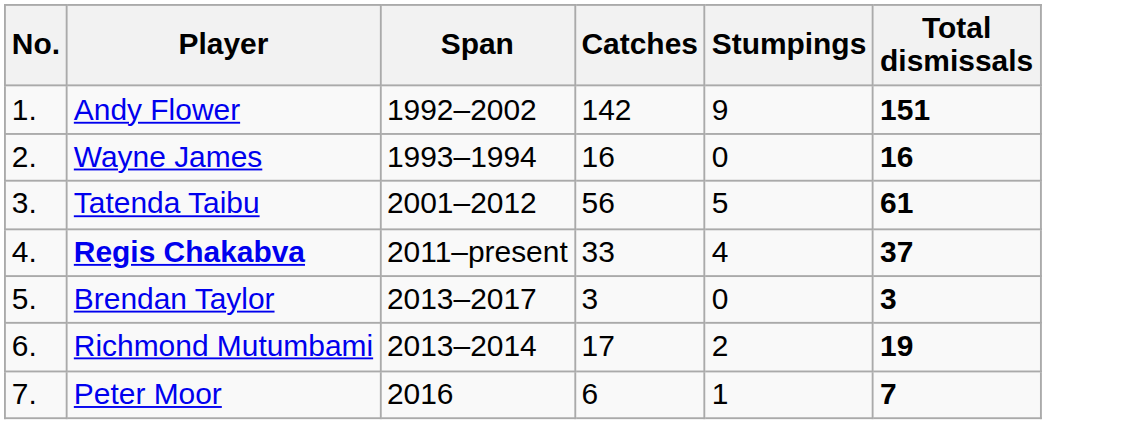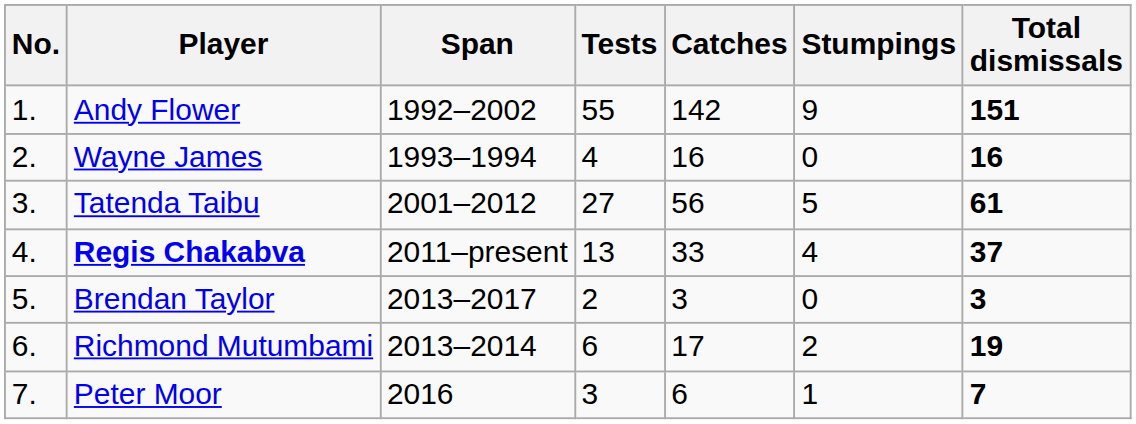 <table class="wikitable sortable">
 <tr>
 <th>No.</th>
 <th>Player</th>
 <th>Span</th>
+<th>Tests</th>
 <th>Catches</th>
 <th>Stumpings</th>
 <th>Total<br>dismissals</th>
 </tr>
 <tr>
 <td>1.</td>
 <td><a href='#'>Andy Flower</a></td>
 <td>1992–2002</td>
+<td>55</td>
 <td>142</td>
 <td>9</td>
 <td><strong>151</strong></td>
 </tr>
 <tr>
 <td>2.</td>
 <td><a href='#'>Wayne James</a></td>
 <td>1993–1994</td>
+<td>4</td>
 <td>16</td>
 <td>0</td>
 <td><strong>16</strong></td>
 </tr>
 <tr>
 <td>3.</td>
 <td><a href='#'>Tatenda Taibu</a></td>
 <td>2001–2012</td>
+<td>27</td>
 <td>56</td>
 <td>5</td>
 <td><strong>61</strong></td>
 </tr>
 <tr>
 <td>4.</td>
 <td><strong><a href='#'>Regis Chakabva</a></strong></td>
 <td>2011–present</td>
+<td>13</td>
 <td>33</td>
 <td>4</td>
 <td><strong>37</strong></td>
 </tr>
 <tr>
 <td>5.</td>
 <td><a href='#'>Brendan Taylor</a></td>
 <td>2013–2017</td>
+<td>2</td>
 <td>3</td>
 <td>0</td>
 <td><strong>3</strong></td>
 </tr>
 <tr>
 <td>6.</td>
 <td><a href='#'>Richmond Mutumbami</a></td>
 <td>2013–2014</td>
+<td>6</td>
 <td>17</td>
 <td>2</td>
 <td><strong>19</strong></td>
 </tr>
 <tr>
 <td>7.</td>
 <td><a href='#'>Peter Moor</a></td>
 <td>2016</td>
+<td>3</td>
 <td>6</td>
 <td>1</td>
 <td><strong>7</strong></td>
 </tr>
 </table>
